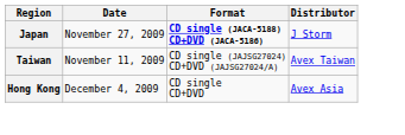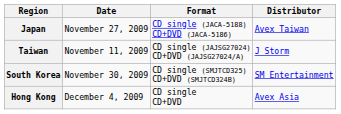 <table class="wikitable plainrowheaders">
 <tr>
 <th scope="col">Region</th>
 <th scope="col">Date</th>
 <th scope="col">Format</th>
 <th scope="col">Distributor</th>
 </tr>
 <tr>
 <th scope="row">Japan</th>
 <td>November 27, 2009</td>
-<td><strong><a href='#'>CD single</a> <small>(JACA-5188)</small><br><a href='#'>CD+DVD</a> <small>(JACA-5186)</small></strong></td>
-<td><a href='#'>J Storm</a></td>
+<td><a href='#'>CD single</a> <small>(JACA-5188)</small><br><a href='#'>CD+DVD</a> <small>(JACA-5186)</small></td>
+<td><a href='#'>Avex Taiwan</a></td>
 </tr>
 <tr>
 <th scope="row">Taiwan</th>
 <td>November 11, 2009</td>
 <td>CD single <small>(JAJSG27024)</small><br>CD+DVD <small>(JAJSG27024/A)</small></td>
-<td><a href='#'>Avex Taiwan</a></td>
+<td><a href='#'>J Storm</a></td>
+</tr>
+<tr>
+<th scope="row">South Korea</th>
+<td>November 30, 2009</td>
+<td>CD single <small>(SMJTCD325)</small><br>CD+DVD <small>(SMJTCD324B)</small></td>
+<td><a href='#'>SM Entertainment</a></td>
 </tr>
 <tr>
 <th scope="row">Hong Kong</th>
 <td>December 4, 2009</td>
 <td>CD single<br>CD+DVD</td>
 <td><a href='#'>Avex Asia</a></td>
 </tr>
 </table>
